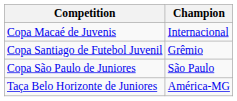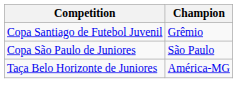 <table class="wikitable">
 <tr>
 <th>Competition</th>
 <th>Champion</th>
-</tr>
-<tr>
-<td><a href='#'>Copa Macaé de Juvenis</a></td>
-<td><a href='#'>Internacional</a></td>
 </tr>
 <tr>
 <td><a href='#'>Copa Santiago de Futebol Juvenil</a></td>
 <td><a href='#'>Grêmio</a></td>
 </tr>
 <tr>
 <td><a href='#'>Copa São Paulo de Juniores</a></td>
 <td><a href='#'>São Paulo</a></td>
 </tr>
 <tr>
 <td><a href='#'>Taça Belo Horizonte de Juniores</a></td>
 <td><a href='#'>América-MG</a></td>
 </tr>
 </table>
